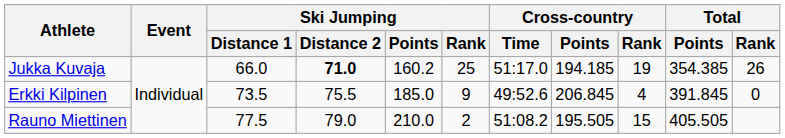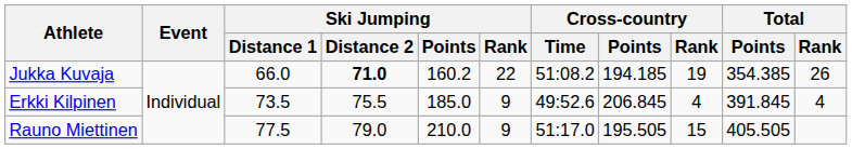 <table class="wikitable" style="font-size:90%">
 <tr>
 <th rowspan="2">Athlete</th>
 <th rowspan="2">Event</th>
 <th colspan="4">Ski Jumping</th>
 <th colspan="3">Cross-country</th>
 <th colspan="2">Total</th>
 </tr>
 <tr>
 <th>Distance 1</th>
 <th>Distance 2</th>
 <th>Points</th>
 <th>Rank</th>
 <th>Time</th>
 <th>Points</th>
 <th>Rank</th>
 <th>Points</th>
 <th>Rank</th>
 </tr>
 <tr>
 <td><a href='#'>Jukka Kuvaja</a></td>
 <td rowspan="3">Individual</td>
 <td align="center">66.0</td>
 <td align="center"><strong>71.0</strong></td>
 <td align="center">160.2</td>
-<td align="center">25</td>
-<td align="center">51:17.0</td>
+<td align="center">22</td>
+<td align="center">51:08.2</td>
 <td align="center">194.185</td>
 <td align="center">19</td>
 <td align="center">354.385</td>
 <td align="center">26</td>
 </tr>
 <tr>
 <td><a href='#'>Erkki Kilpinen</a></td>
 <td align="center">73.5</td>
 <td align="center">75.5</td>
 <td align="center">185.0</td>
 <td align="center">9</td>
 <td align="center">49:52.6</td>
 <td align="center">206.845</td>
 <td align="center">4</td>
 <td align="center">391.845</td>
-<td align="center">0</td>
+<td align="center">4</td>
 </tr>
 <tr>
 <td><a href='#'>Rauno Miettinen</a></td>
 <td align="center">77.5</td>
 <td align="center">79.0</td>
 <td align="center">210.0</td>
-<td align="center">2</td>
-<td align="center">51:08.2</td>
+<td align="center">9</td>
+<td align="center">51:17.0</td>
 <td align="center">195.505</td>
 <td align="center">15</td>
 <td align="center">405.505</td>
 <td align="center"></td>
 </tr>
 </table>
